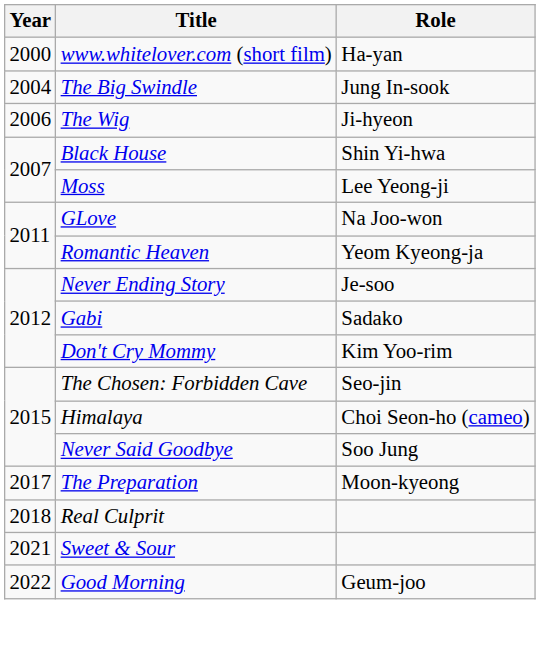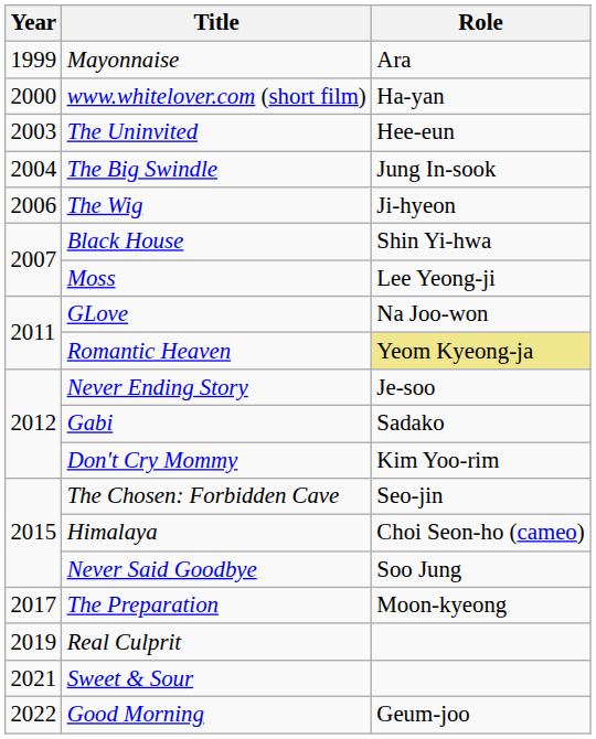 <table class="wikitable sortable">
 <tr>
 <th>Year</th>
 <th>Title</th>
 <th>Role</th>
 </tr>
 <tr>
+<td>1999</td>
+<td><em>Mayonnaise</em></td>
+<td>Ara</td>
+</tr>
+<tr>
 <td>2000</td>
 <td><em><a href='#'>www.whitelover.com</a></em> (<a href='#'>short film</a>)</td>
 <td>Ha-yan</td>
+</tr>
+<tr>
+<td>2003</td>
+<td><em><a href='#'>The Uninvited</a></em></td>
+<td>Hee-eun</td>
 </tr>
 <tr>
 <td>2004</td>
 <td><em><a href='#'>The Big Swindle</a></em></td>
 <td>Jung In-sook</td>
 </tr>
 <tr>
 <td>2006</td>
 <td><em><a href='#'>The Wig</a></em></td>
 <td>Ji-hyeon</td>
 </tr>
 <tr>
 <td rowspan=2>2007</td>
 <td><em><a href='#'>Black House</a></em></td>
 <td>Shin Yi-hwa</td>
 </tr>
 <tr>
 <td><em><a href='#'>Moss</a></em></td>
 <td>Lee Yeong-ji</td>
 </tr>
 <tr>
 <td rowspan=2>2011</td>
 <td><em><a href='#'>GLove</a></em></td>
 <td>Na Joo-won</td>
 </tr>
 <tr>
 <td><em><a href='#'>Romantic Heaven</a></em></td>
-<td>Yeom Kyeong-ja</td>
+<td style="background: khaki;">Yeom Kyeong-ja</td>
 </tr>
 <tr>
 <td rowspan=3>2012</td>
 <td><em><a href='#'>Never Ending Story</a></em></td>
 <td>Je-soo</td>
 </tr>
 <tr>
 <td><em><a href='#'>Gabi</a></em></td>
 <td>Sadako</td>
 </tr>
 <tr>
 <td><em><a href='#'>Don't Cry Mommy</a></em></td>
 <td>Kim Yoo-rim</td>
 </tr>
 <tr>
 <td rowspan=3>2015</td>
 <td><em>The Chosen: Forbidden Cave</em></td>
 <td>Seo-jin</td>
 </tr>
 <tr>
 <td><em>Himalaya</em></td>
 <td>Choi Seon-ho (<a href='#'>cameo</a>)</td>
 </tr>
 <tr>
 <td><em><a href='#'>Never Said Goodbye</a></em></td>
 <td>Soo Jung</td>
 </tr>
 <tr>
 <td rowspan=1>2017</td>
 <td><em><a href='#'>The Preparation</a></em></td>
 <td>Moon-kyeong</td>
 </tr>
 <tr>
-<td>2018</td>
+<td>2019</td>
 <td><em>Real Culprit</em></td>
 <td></td>
 </tr>
 <tr>
 <td>2021</td>
 <td><em><a href='#'>Sweet & Sour</a></em></td>
 <td></td>
 </tr>
 <tr>
 <td>2022</td>
 <td><em><a href='#'>Good Morning</a></em></td>
 <td>Geum-joo</td>
 </tr>
 </table>
